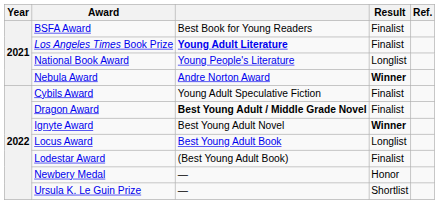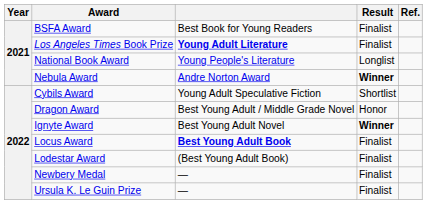 <table class="wikitable sortable mw-collapsible">
 <tr>
 <th>Year</th>
 <th>Award</th>
 <th></th>
 <th>Result</th>
 <th>Ref.</th>
 </tr>
 <tr>
 <th rowspan="4">2021</th>
 <td><a href='#'>BSFA Award</a></td>
 <td>Best Book for Young Readers</td>
 <td>Finalist</td>
 <td></td>
 </tr>
 <tr>
 <td><a href='#'><em>Los Angeles Times</em> Book Prize</a></td>
 <td><strong><a href='#'>Young Adult Literature</a></strong></td>
 <td>Finalist</td>
 <td></td>
 </tr>
 <tr>
 <td><a href='#'>National Book Award</a></td>
 <td><a href='#'>Young People's Literature</a></td>
 <td>Longlist</td>
 <td></td>
 </tr>
 <tr>
 <td><a href='#'>Nebula Award</a></td>
 <td><a href='#'>Andre Norton Award</a></td>
 <td><strong>Winner</strong></td>
 <td></td>
 </tr>
 <tr>
 <th rowspan="7">2022</th>
 <td><a href='#'>Cybils Award</a></td>
 <td>Young Adult Speculative Fiction</td>
-<td>Finalist</td>
+<td>Shortlist</td>
 <td></td>
 </tr>
 <tr>
 <td><a href='#'>Dragon Award</a></td>
-<td><strong>Best Young Adult / Middle Grade Novel</strong></td>
-<td>Finalist</td>
+<td>Best Young Adult / Middle Grade Novel</td>
+<td>Honor</td>
 <td></td>
 </tr>
 <tr>
 <td><a href='#'>Ignyte Award</a></td>
 <td>Best Young Adult Novel</td>
 <td><strong>Winner</strong></td>
 <td></td>
 </tr>
 <tr>
 <td><a href='#'>Locus Award</a></td>
-<td><a href='#'>Best Young Adult Book</a></td>
-<td>Longlist</td>
+<td><strong><a href='#'>Best Young Adult Book</a></strong></td>
+<td>Finalist</td>
 <td></td>
 </tr>
 <tr>
 <td><a href='#'>Lodestar Award</a></td>
 <td>(Best Young Adult Book)</td>
 <td>Finalist</td>
 <td></td>
 </tr>
 <tr>
 <td><a href='#'>Newbery Medal</a></td>
 <td>—</td>
-<td>Honor</td>
+<td>Finalist</td>
 <td></td>
 </tr>
 <tr>
 <td><a href='#'>Ursula K. Le Guin Prize</a></td>
 <td>—</td>
-<td>Shortlist</td>
+<td>Finalist</td>
 <td></td>
 </tr>
 </table>
